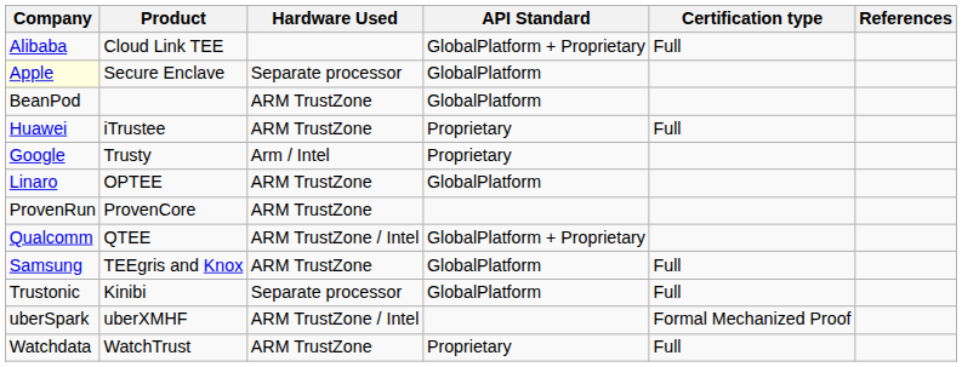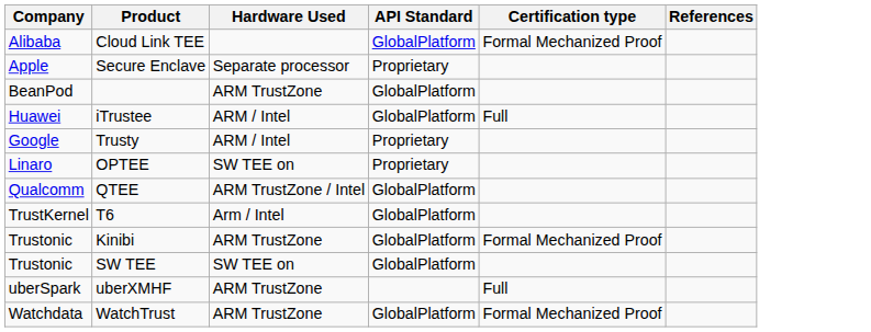 <table class="wikitable">
 <tr>
 <th>Company</th>
 <th>Product</th>
 <th>Hardware Used</th>
 <th>API Standard</th>
 <th>Certification type</th>
 <th>References</th>
 </tr>
 <tr>
 <td><a href='#'>Alibaba</a></td>
 <td>Cloud Link TEE</td>
 <td></td>
-<td>GlobalPlatform + Proprietary</td>
-<td>Full</td>
+<td><a href='#'>GlobalPlatform</a></td>
+<td>Formal Mechanized Proof</td>
 <td></td>
 </tr>
 <tr>
-<td style="background: lightyellow;"><a href='#'>Apple</a></td>
+<td><a href='#'>Apple</a></td>
 <td>Secure Enclave</td>
 <td>Separate processor</td>
-<td>GlobalPlatform</td>
+<td>Proprietary</td>
 <td></td>
 <td></td>
 </tr>
 <tr>
 <td>BeanPod</td>
 <td></td>
 <td>ARM TrustZone</td>
 <td>GlobalPlatform</td>
 <td></td>
 <td></td>
 </tr>
 <tr>
 <td><a href='#'>Huawei</a></td>
 <td>iTrustee</td>
-<td>ARM TrustZone</td>
-<td>Proprietary</td>
+<td>ARM / Intel</td>
+<td>GlobalPlatform</td>
 <td>Full</td>
 <td></td>
 </tr>
 <tr>
 <td><a href='#'>Google</a></td>
 <td>Trusty</td>
-<td>Arm / Intel</td>
+<td>ARM / Intel</td>
 <td>Proprietary</td>
 <td></td>
 <td></td>
 </tr>
 <tr>
 <td><a href='#'>Linaro</a></td>
 <td>OPTEE</td>
-<td>ARM TrustZone</td>
-<td>GlobalPlatform</td>
-<td></td>
-<td></td>
-</tr>
-<tr>
-<td>ProvenRun</td>
-<td>ProvenCore</td>
-<td>ARM TrustZone</td>
-<td></td>
+<td>SW TEE on</td>
+<td>Proprietary</td>
 <td></td>
 <td></td>
 </tr>
 <tr>
 <td><a href='#'>Qualcomm</a></td>
 <td>QTEE</td>
 <td>ARM TrustZone / Intel</td>
-<td>GlobalPlatform + Proprietary</td>
+<td>GlobalPlatform</td>
 <td></td>
 <td></td>
 </tr>
 <tr>
-<td><a href='#'>Samsung</a></td>
-<td>TEEgris and <a href='#'>Knox</a></td>
-<td>ARM TrustZone</td>
+<td>TrustKernel</td>
+<td>T6</td>
+<td>Arm / Intel</td>
 <td>GlobalPlatform</td>
-<td>Full</td>
+<td></td>
 <td></td>
 </tr>
 <tr>
 <td>Trustonic</td>
 <td>Kinibi</td>
-<td>Separate processor</td>
+<td>ARM TrustZone</td>
 <td>GlobalPlatform</td>
-<td>Full</td>
+<td>Formal Mechanized Proof</td>
+<td></td>
+</tr>
+<tr>
+<td>Trustonic</td>
+<td>SW TEE</td>
+<td>SW TEE on</td>
+<td>GlobalPlatform</td>
+<td></td>
 <td></td>
 </tr>
 <tr>
 <td>uberSpark</td>
 <td>uberXMHF</td>
-<td>ARM TrustZone / Intel</td>
+<td>ARM TrustZone</td>
 <td></td>
-<td>Formal Mechanized Proof</td>
+<td>Full</td>
 <td></td>
 </tr>
 <tr>
 <td>Watchdata</td>
 <td>WatchTrust</td>
 <td>ARM TrustZone</td>
-<td>Proprietary</td>
-<td>Full</td>
+<td>GlobalPlatform</td>
+<td>Formal Mechanized Proof</td>
 <td></td>
 </tr>
 </table>
